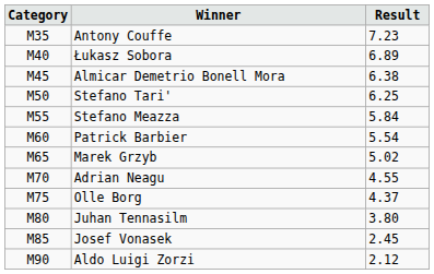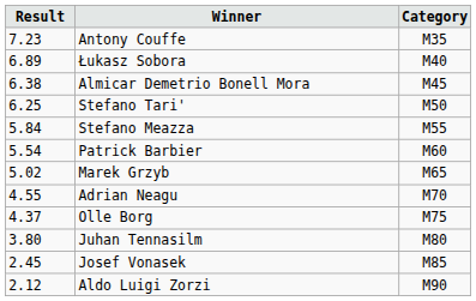 <table class="wikitable" width=35%>
 <tr>
+<td width=15% align="center" bgcolor=#E3E7E6><strong>Result</strong></td>
+<td align="center" bgcolor=#E3E7E6> <strong>Winner</strong></td>
 <td width=15% align="center" bgcolor=#E3E7E6><strong>Category</strong></td>
-<td align="center" bgcolor=#E3E7E6> <strong>Winner</strong></td>
-<td width=15% align="center" bgcolor=#E3E7E6><strong>Result</strong></td>
 </tr>
 <tr>
+<td>7.23</td>
+<td> Antony Couffe</td>
 <td align="center">M35</td>
-<td> Antony Couffe</td>
-<td>7.23</td>
 </tr>
 <tr>
+<td>6.89</td>
+<td> Łukasz Sobora</td>
 <td align="center">M40</td>
-<td> Łukasz Sobora</td>
-<td>6.89</td>
 </tr>
 <tr>
+<td>6.38</td>
+<td> Almicar Demetrio Bonell Mora</td>
 <td align="center">M45</td>
-<td> Almicar Demetrio Bonell Mora</td>
-<td>6.38</td>
 </tr>
 <tr>
+<td>6.25</td>
+<td> Stefano Tari'</td>
 <td align="center">M50</td>
-<td> Stefano Tari'</td>
-<td>6.25</td>
 </tr>
 <tr>
+<td>5.84</td>
+<td> Stefano Meazza</td>
 <td align="center">M55</td>
-<td> Stefano Meazza</td>
-<td>5.84</td>
 </tr>
 <tr>
+<td>5.54</td>
+<td> Patrick Barbier</td>
 <td align="center">M60</td>
-<td> Patrick Barbier</td>
-<td>5.54</td>
 </tr>
 <tr>
+<td>5.02</td>
+<td> Marek Grzyb</td>
 <td align="center">M65</td>
-<td> Marek Grzyb</td>
-<td>5.02</td>
 </tr>
 <tr>
+<td>4.55</td>
+<td> Adrian Neagu</td>
 <td align="center">M70</td>
-<td> Adrian Neagu</td>
-<td>4.55</td>
 </tr>
 <tr>
+<td>4.37</td>
+<td> Olle Borg</td>
 <td align="center">M75</td>
-<td> Olle Borg</td>
-<td>4.37</td>
 </tr>
 <tr>
+<td>3.80</td>
+<td> Juhan Tennasilm</td>
 <td align="center">M80</td>
-<td> Juhan Tennasilm</td>
-<td>3.80</td>
 </tr>
 <tr>
+<td>2.45</td>
+<td> Josef Vonasek</td>
 <td align="center">M85</td>
-<td> Josef Vonasek</td>
-<td>2.45</td>
 </tr>
 <tr>
+<td>2.12</td>
+<td> Aldo Luigi Zorzi</td>
 <td align="center">M90</td>
-<td> Aldo Luigi Zorzi</td>
-<td>2.12</td>
 </tr>
 </table>
